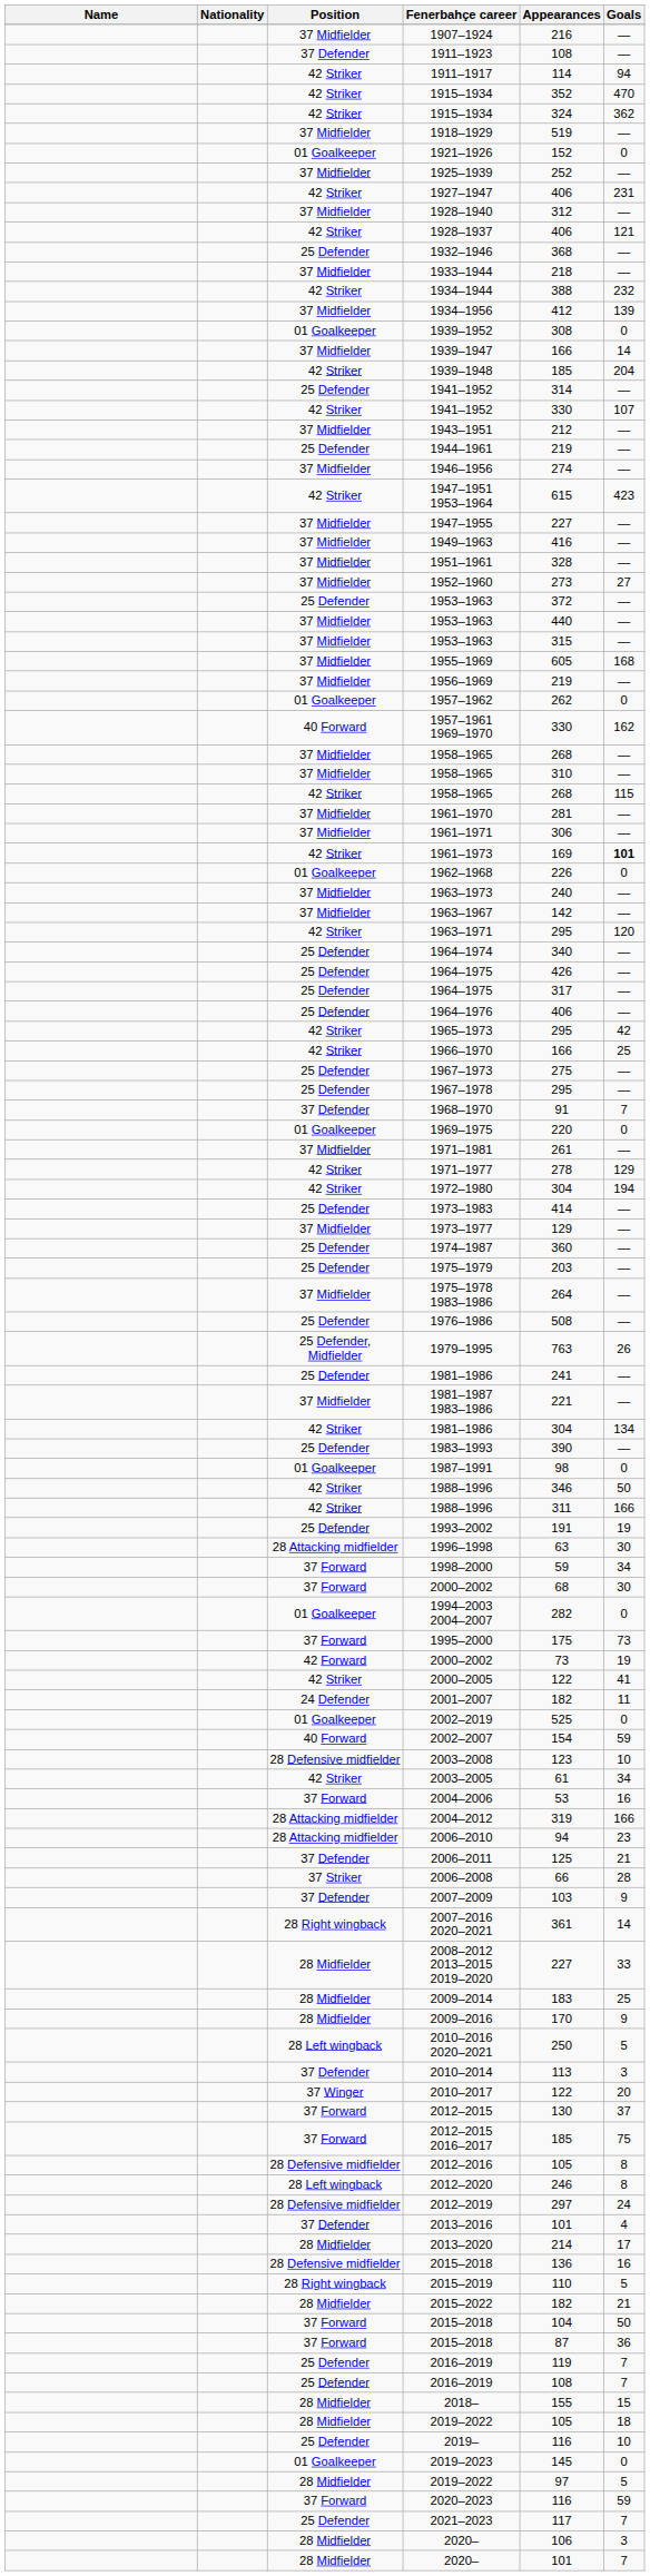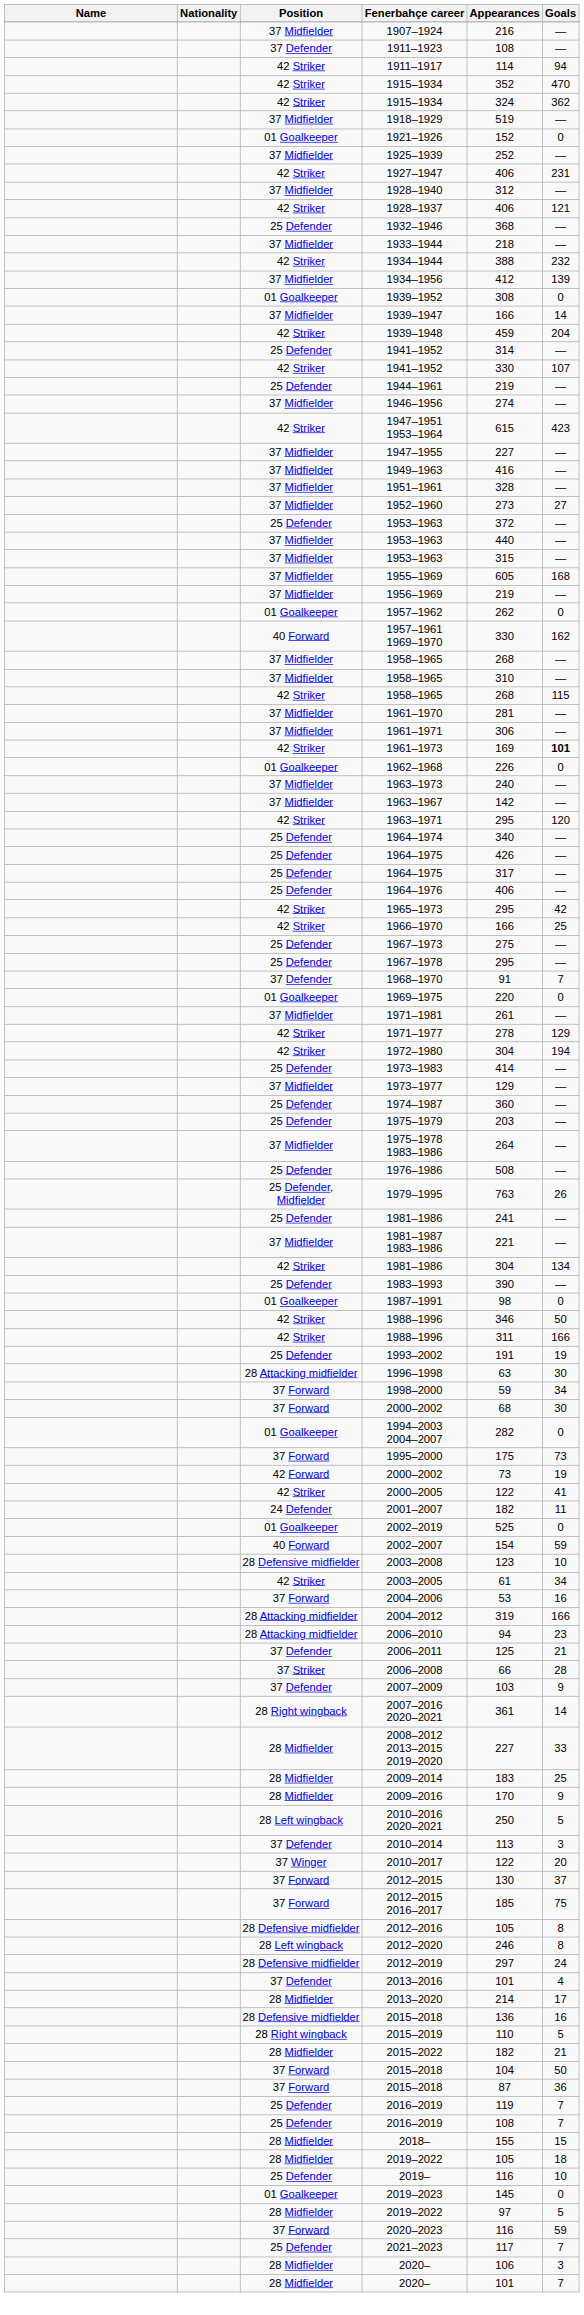 <table class="wikitable sortable" style="text-align: center;">
 <tr>
 <th style="width:15em">Name</th>
 <th>Nationality</th>
 <th>Position</th>
 <th>Fenerbahçe career</th>
 <th>Appearances</th>
 <th>Goals</th>
 </tr>
 <tr>
 </tr>
 <tr>
 <td align="left"></td>
 <td align="left"></td>
 <td><span>37 </span><a href='#'>Midfielder</a></td>
 <td>1907–1924</td>
 <td>216</td>
 <td>—</td>
 </tr>
 <tr>
 <td align="left"></td>
 <td align="left"></td>
 <td><span>37 </span><a href='#'>Defender</a></td>
 <td>1911–1923</td>
 <td>108</td>
 <td>—</td>
 </tr>
 <tr>
 <td align="left"></td>
 <td align="left"></td>
 <td><span>42 </span><a href='#'>Striker</a></td>
 <td>1911–1917</td>
 <td>114</td>
 <td>94</td>
 </tr>
 <tr>
 <td align="left"></td>
 <td align="left"></td>
 <td><span>42 </span><a href='#'>Striker</a></td>
 <td>1915–1934</td>
 <td>352</td>
 <td>470</td>
 </tr>
 <tr>
 <td align="left"></td>
 <td align="left"></td>
 <td><span>42 </span><a href='#'>Striker</a></td>
 <td>1915–1934</td>
 <td>324</td>
 <td>362</td>
 </tr>
 <tr>
 <td align="left"></td>
 <td align="left"></td>
 <td><span>37 </span><a href='#'>Midfielder</a></td>
 <td>1918–1929</td>
 <td>519</td>
 <td>—</td>
 </tr>
 <tr>
 <td align="left"></td>
 <td align="left"></td>
 <td><span>01 </span><a href='#'>Goalkeeper</a></td>
 <td>1921–1926</td>
 <td>152</td>
 <td>0</td>
 </tr>
 <tr>
 <td align="left"></td>
 <td align="left"></td>
 <td><span>37 </span><a href='#'>Midfielder</a></td>
 <td>1925–1939</td>
 <td>252</td>
 <td>—</td>
 </tr>
 <tr>
 <td align="left"></td>
 <td align="left"></td>
 <td><span>42 </span><a href='#'>Striker</a></td>
 <td>1927–1947</td>
 <td>406</td>
 <td>231</td>
 </tr>
 <tr>
 <td align="left"></td>
 <td align="left"></td>
 <td><span>37 </span><a href='#'>Midfielder</a></td>
 <td>1928–1940</td>
 <td>312</td>
 <td>—</td>
 </tr>
 <tr>
 <td align="left"></td>
 <td align="left"></td>
 <td><span>42 </span><a href='#'>Striker</a></td>
 <td>1928–1937</td>
 <td>406</td>
 <td>121</td>
 </tr>
 <tr>
 <td align="left"></td>
 <td align="left"></td>
 <td><span>25 </span><a href='#'>Defender</a></td>
 <td>1932–1946</td>
 <td>368</td>
 <td>—</td>
 </tr>
 <tr>
 <td align="left"></td>
 <td align="left"></td>
 <td><span>37 </span><a href='#'>Midfielder</a></td>
 <td>1933–1944</td>
 <td>218</td>
 <td>—</td>
 </tr>
 <tr>
 <td align="left"></td>
 <td align="left"></td>
 <td><span>42 </span><a href='#'>Striker</a></td>
 <td>1934–1944</td>
 <td>388</td>
 <td>232</td>
 </tr>
 <tr>
 <td align="left"></td>
 <td align="left"></td>
 <td><span>37 </span><a href='#'>Midfielder</a></td>
 <td>1934–1956</td>
 <td>412</td>
 <td>139</td>
 </tr>
 <tr>
 <td align="left"></td>
 <td align="left"></td>
 <td><span>01 </span><a href='#'>Goalkeeper</a></td>
 <td>1939–1952</td>
 <td>308</td>
 <td>0</td>
 </tr>
 <tr>
 <td align="left"></td>
 <td align="left"></td>
 <td><span>37 </span><a href='#'>Midfielder</a></td>
 <td>1939–1947</td>
 <td>166</td>
 <td>14</td>
 </tr>
 <tr>
 <td align="left"></td>
 <td align="left"></td>
 <td><span>42 </span><a href='#'>Striker</a></td>
 <td>1939–1948</td>
-<td>185</td>
+<td>459</td>
 <td>204</td>
 </tr>
 <tr>
 <td align="left"></td>
 <td align="left"></td>
 <td><span>25 </span><a href='#'>Defender</a></td>
 <td>1941–1952</td>
 <td>314</td>
 <td>—</td>
 </tr>
 <tr>
 <td align="left"></td>
 <td align="left"></td>
 <td><span>42 </span><a href='#'>Striker</a></td>
 <td>1941–1952</td>
 <td>330</td>
 <td>107</td>
-</tr>
-<tr>
-<td align="left"></td>
-<td align="left"></td>
-<td><span>37 </span><a href='#'>Midfielder</a></td>
-<td>1943–1951</td>
-<td>212</td>
-<td>—</td>
 </tr>
 <tr>
 <td align="left"></td>
 <td align="left"></td>
 <td><span>25 </span><a href='#'>Defender</a></td>
 <td>1944–1961</td>
 <td>219</td>
 <td>—</td>
 </tr>
 <tr>
 <td align="left"></td>
 <td align="left"></td>
 <td><span>37 </span><a href='#'>Midfielder</a></td>
 <td>1946–1956</td>
 <td>274</td>
 <td>—</td>
 </tr>
 <tr>
 <td align="left"></td>
 <td align="left"></td>
 <td><span>42 </span><a href='#'>Striker</a></td>
 <td>1947–1951<br>1953–1964</td>
 <td>615</td>
 <td>423</td>
 </tr>
 <tr>
 <td align="left"></td>
 <td align="left"></td>
 <td><span>37 </span><a href='#'>Midfielder</a></td>
 <td>1947–1955</td>
 <td>227</td>
 <td>—</td>
 </tr>
 <tr>
 <td align="left"></td>
 <td align="left"></td>
 <td><span>37 </span><a href='#'>Midfielder</a></td>
 <td>1949–1963</td>
 <td>416</td>
 <td>—</td>
 </tr>
 <tr>
 <td align="left"></td>
 <td align="left"></td>
 <td><span>37 </span><a href='#'>Midfielder</a></td>
 <td>1951–1961</td>
 <td>328</td>
 <td>—</td>
 </tr>
 <tr>
 <td align="left"></td>
 <td align="left"></td>
 <td><span>37 </span><a href='#'>Midfielder</a></td>
 <td>1952–1960</td>
 <td>273</td>
 <td>27</td>
 </tr>
 <tr>
 <td align="left"></td>
 <td align="left"></td>
 <td><span>25 </span><a href='#'>Defender</a></td>
 <td>1953–1963</td>
 <td>372</td>
 <td>—</td>
 </tr>
 <tr>
 <td align="left"></td>
 <td align="left"></td>
 <td><span>37 </span><a href='#'>Midfielder</a></td>
 <td>1953–1963</td>
 <td>440</td>
 <td>—</td>
 </tr>
 <tr>
 <td align="left"></td>
 <td align="left"></td>
 <td><span>37 </span><a href='#'>Midfielder</a></td>
 <td>1953–1963</td>
 <td>315</td>
 <td>—</td>
 </tr>
 <tr>
 <td align="left"></td>
 <td align="left"></td>
 <td><span>37 </span><a href='#'>Midfielder</a></td>
 <td>1955–1969</td>
 <td>605</td>
 <td>168</td>
 </tr>
 <tr>
 <td align="left"></td>
 <td align="left"></td>
 <td><span>37 </span><a href='#'>Midfielder</a></td>
 <td>1956–1969</td>
 <td>219</td>
 <td>—</td>
 </tr>
 <tr>
 <td align="left"></td>
 <td align="left"></td>
 <td><span>01 </span><a href='#'>Goalkeeper</a></td>
 <td>1957–1962</td>
 <td>262</td>
 <td>0</td>
 </tr>
 <tr>
 <td align="left"></td>
 <td align="left"></td>
 <td><span>40 </span><a href='#'>Forward</a></td>
 <td>1957–1961<br>1969–1970</td>
 <td>330</td>
 <td>162</td>
 </tr>
 <tr>
 <td align="left"></td>
 <td align="left"></td>
 <td><span>37 </span><a href='#'>Midfielder</a></td>
 <td>1958–1965</td>
 <td>268</td>
 <td>—</td>
 </tr>
 <tr>
 <td align="left"></td>
 <td align="left"></td>
 <td><span>37 </span><a href='#'>Midfielder</a></td>
 <td>1958–1965</td>
 <td>310</td>
 <td>—</td>
 </tr>
 <tr>
 <td align="left"></td>
 <td align="left"></td>
 <td><span>42 </span><a href='#'>Striker</a></td>
 <td>1958–1965</td>
 <td>268</td>
 <td>115</td>
 </tr>
 <tr>
 <td align="left"></td>
 <td align="left"></td>
 <td><span>37 </span><a href='#'>Midfielder</a></td>
 <td>1961–1970</td>
 <td>281</td>
 <td>—</td>
 </tr>
 <tr>
 <td align="left"></td>
 <td align="left"></td>
 <td><span>37 </span><a href='#'>Midfielder</a></td>
 <td>1961–1971</td>
 <td>306</td>
 <td>—</td>
 </tr>
 <tr>
 <td align="left"></td>
 <td align="left"></td>
 <td><span>42 </span><a href='#'>Striker</a></td>
 <td>1961–1973</td>
 <td>169</td>
 <td><strong>101</strong></td>
 </tr>
 <tr>
 <td align="left"></td>
 <td align="left"></td>
 <td><span>01 </span><a href='#'>Goalkeeper</a></td>
 <td>1962–1968</td>
 <td>226</td>
 <td>0</td>
 </tr>
 <tr>
 <td align="left"></td>
 <td align="left"></td>
 <td><span>37 </span><a href='#'>Midfielder</a></td>
 <td>1963–1973</td>
 <td>240</td>
 <td>—</td>
 </tr>
 <tr>
 <td align="left"></td>
 <td align="left"></td>
 <td><span>37 </span><a href='#'>Midfielder</a></td>
 <td>1963–1967</td>
 <td>142</td>
 <td>—</td>
 </tr>
 <tr>
 <td align="left"></td>
 <td align="left"></td>
 <td><span>42 </span><a href='#'>Striker</a></td>
 <td>1963–1971</td>
 <td>295</td>
 <td>120</td>
 </tr>
 <tr>
 <td align="left"></td>
 <td align="left"></td>
 <td><span>25 </span><a href='#'>Defender</a></td>
 <td>1964–1974</td>
 <td>340</td>
 <td>—</td>
 </tr>
 <tr>
 <td align="left"></td>
 <td align="left"></td>
 <td><span>25 </span><a href='#'>Defender</a></td>
 <td>1964–1975</td>
 <td>426</td>
 <td>—</td>
 </tr>
 <tr>
 <td align="left"></td>
 <td align="left"></td>
 <td><span>25 </span><a href='#'>Defender</a></td>
 <td>1964–1975</td>
 <td>317</td>
 <td>—</td>
 </tr>
 <tr>
 <td align="left"></td>
 <td align="left"></td>
 <td><span>25 </span><a href='#'>Defender</a></td>
 <td>1964–1976</td>
 <td>406</td>
 <td>—</td>
 </tr>
 <tr>
 <td align="left"></td>
 <td align="left"></td>
 <td><span>42 </span><a href='#'>Striker</a></td>
 <td>1965–1973</td>
 <td>295</td>
 <td>42</td>
 </tr>
 <tr>
 <td align="left"></td>
 <td align="left"></td>
 <td><span>42 </span><a href='#'>Striker</a></td>
 <td>1966–1970</td>
 <td>166</td>
 <td>25</td>
 </tr>
 <tr>
 <td align="left"></td>
 <td align="left"></td>
 <td><span>25 </span><a href='#'>Defender</a></td>
 <td>1967–1973</td>
 <td>275</td>
 <td>—</td>
 </tr>
 <tr>
 <td align="left"></td>
 <td align="left"></td>
 <td><span>25 </span><a href='#'>Defender</a></td>
 <td>1967–1978</td>
 <td>295</td>
 <td>—</td>
 </tr>
 <tr>
 <td align="left"></td>
 <td align="left"></td>
 <td><span>37 </span><a href='#'>Defender</a></td>
 <td>1968–1970</td>
 <td>91</td>
 <td>7</td>
 </tr>
 <tr>
 <td align="left"></td>
 <td align="left"></td>
 <td><span>01 </span><a href='#'>Goalkeeper</a></td>
 <td>1969–1975</td>
 <td>220</td>
 <td>0</td>
 </tr>
 <tr>
 <td align="left"></td>
 <td align="left"></td>
 <td><span>37 </span><a href='#'>Midfielder</a></td>
 <td>1971–1981</td>
 <td>261</td>
 <td>—</td>
 </tr>
 <tr>
 <td align="left"></td>
 <td align="left"></td>
 <td><span>42 </span><a href='#'>Striker</a></td>
 <td>1971–1977</td>
 <td>278</td>
 <td>129</td>
 </tr>
 <tr>
 <td align="left"></td>
 <td align="left"></td>
 <td><span>42 </span><a href='#'>Striker</a></td>
 <td>1972–1980</td>
 <td>304</td>
 <td>194</td>
 </tr>
 <tr>
 <td align="left"></td>
 <td align="left"></td>
 <td><span>25 </span><a href='#'>Defender</a></td>
 <td>1973–1983</td>
 <td>414</td>
 <td>—</td>
 </tr>
 <tr>
 <td align="left"></td>
 <td align="left"></td>
 <td><span>37 </span><a href='#'>Midfielder</a></td>
 <td>1973–1977</td>
 <td>129</td>
 <td>—</td>
 </tr>
 <tr>
 <td align="left"></td>
 <td align="left"></td>
 <td><span>25 </span><a href='#'>Defender</a></td>
 <td>1974–1987</td>
 <td>360</td>
 <td>—</td>
 </tr>
 <tr>
 <td align="left"></td>
 <td align="left"></td>
 <td><span>25 </span><a href='#'>Defender</a></td>
 <td>1975–1979</td>
 <td>203</td>
 <td>—</td>
 </tr>
 <tr>
 <td align="left"></td>
 <td align="left"></td>
 <td><span>37 </span><a href='#'>Midfielder</a></td>
 <td>1975–1978<br>1983–1986</td>
 <td>264</td>
 <td>—</td>
 </tr>
 <tr>
 <td align="left"></td>
 <td align="left"></td>
 <td><span>25 </span><a href='#'>Defender</a></td>
 <td>1976–1986</td>
 <td>508</td>
 <td>—</td>
 </tr>
 <tr>
 <td align="left"></td>
 <td align="left"></td>
 <td><span>25 </span><a href='#'>Defender</a>,<br><a href='#'>Midfielder</a></td>
 <td>1979–1995</td>
 <td>763</td>
 <td>26</td>
 </tr>
 <tr>
 <td align="left"></td>
 <td align="left"></td>
 <td><span>25 </span><a href='#'>Defender</a></td>
 <td>1981–1986</td>
 <td>241</td>
 <td>—</td>
 </tr>
 <tr>
 <td align="left"></td>
 <td align="left"></td>
 <td><span>37 </span><a href='#'>Midfielder</a></td>
 <td>1981–1987<br>1983–1986</td>
 <td>221</td>
 <td>—</td>
 </tr>
 <tr>
 <td align="left"></td>
 <td align="left"></td>
 <td><span>42 </span><a href='#'>Striker</a></td>
 <td>1981–1986</td>
 <td>304</td>
 <td>134</td>
 </tr>
 <tr>
 <td align="left"></td>
 <td align="left"></td>
 <td><span>25 </span><a href='#'>Defender</a></td>
 <td>1983–1993</td>
 <td>390</td>
 <td>—</td>
 </tr>
 <tr>
 <td align="left"></td>
 <td align="left"></td>
 <td><span>01 </span><a href='#'>Goalkeeper</a></td>
 <td>1987–1991</td>
 <td>98</td>
 <td>0</td>
 </tr>
 <tr>
 <td align="left"></td>
 <td align="left"></td>
 <td><span>42 </span><a href='#'>Striker</a></td>
 <td>1988–1996</td>
 <td>346</td>
 <td>50</td>
 </tr>
 <tr>
 <td align="left"></td>
 <td align="left"></td>
 <td><span>42 </span><a href='#'>Striker</a></td>
 <td>1988–1996</td>
 <td>311</td>
 <td>166</td>
 </tr>
 <tr>
 <td align="left"></td>
 <td align="left"></td>
 <td><span>25 </span><a href='#'>Defender</a></td>
 <td>1993–2002</td>
 <td>191</td>
 <td>19</td>
 </tr>
 <tr>
 <td align="left"></td>
 <td align="left"></td>
 <td><span>28 </span><a href='#'>Attacking midfielder</a></td>
 <td>1996–1998</td>
 <td>63</td>
 <td>30</td>
 </tr>
 <tr>
 <td align="left"></td>
 <td align="left"></td>
 <td><span>37 </span><a href='#'>Forward</a></td>
 <td>1998–2000</td>
 <td>59</td>
 <td>34</td>
 </tr>
 <tr>
 <td align="left"></td>
 <td align="left"></td>
 <td><span>37 </span><a href='#'>Forward</a></td>
 <td>2000–2002</td>
 <td>68</td>
 <td>30</td>
 </tr>
 <tr>
 <td align="left"></td>
 <td align="left"></td>
 <td><span>01 </span><a href='#'>Goalkeeper</a></td>
 <td>1994–2003<br>2004–2007</td>
 <td>282</td>
 <td>0</td>
 </tr>
 <tr>
 <td align="left"></td>
 <td align="left"></td>
 <td><span>37 </span><a href='#'>Forward</a></td>
 <td>1995–2000</td>
 <td>175</td>
 <td>73</td>
 </tr>
 <tr>
 <td align="left"></td>
 <td align="left"></td>
 <td><span>42 </span><a href='#'>Forward</a></td>
 <td>2000–2002</td>
 <td>73</td>
 <td>19</td>
 </tr>
 <tr>
 <td align="left"></td>
 <td align="left"></td>
 <td><span>42 </span><a href='#'>Striker</a></td>
 <td>2000–2005</td>
 <td>122</td>
 <td>41</td>
 </tr>
 <tr>
 <td align="left"></td>
 <td align="left"></td>
 <td><span>24 </span><a href='#'>Defender</a></td>
 <td>2001–2007</td>
 <td>182</td>
 <td>11</td>
 </tr>
 <tr>
 <td align="left"></td>
 <td align="left"></td>
 <td><span>01 </span><a href='#'>Goalkeeper</a></td>
 <td>2002–2019</td>
 <td>525</td>
 <td>0</td>
 </tr>
 <tr>
 <td align="left"></td>
 <td align="left"></td>
 <td><span>40 </span><a href='#'>Forward</a></td>
 <td>2002–2007</td>
 <td>154</td>
 <td>59</td>
 </tr>
 <tr>
 <td align="left"></td>
 <td align="left"></td>
 <td><span>28 </span><a href='#'>Defensive midfielder</a></td>
 <td>2003–2008</td>
 <td>123</td>
 <td>10</td>
 </tr>
 <tr>
 <td align="left"></td>
 <td align="left"></td>
 <td><span>42 </span><a href='#'>Striker</a></td>
 <td>2003–2005</td>
 <td>61</td>
 <td>34</td>
 </tr>
 <tr>
 <td align="left"></td>
 <td align="left"></td>
 <td><span>37 </span><a href='#'>Forward</a></td>
 <td>2004–2006</td>
 <td>53</td>
 <td>16</td>
 </tr>
 <tr>
 <td align="left"></td>
 <td align="left"></td>
 <td><span>28 </span><a href='#'>Attacking midfielder</a></td>
 <td>2004–2012</td>
 <td>319</td>
 <td>166</td>
 </tr>
 <tr>
 <td align="left"></td>
 <td align="left"></td>
 <td><span>28 </span><a href='#'>Attacking midfielder</a></td>
 <td>2006–2010</td>
 <td>94</td>
 <td>23</td>
 </tr>
 <tr>
 <td align="left"></td>
 <td align="left"></td>
 <td><span>37 </span><a href='#'>Defender</a></td>
 <td>2006–2011</td>
 <td>125</td>
 <td>21</td>
 </tr>
 <tr>
 <td align="left"></td>
 <td align="left"></td>
 <td><span>37 </span><a href='#'>Striker</a></td>
 <td>2006–2008</td>
 <td>66</td>
 <td>28</td>
 </tr>
 <tr>
 <td align="left"></td>
 <td align="left"></td>
 <td><span>37 </span><a href='#'>Defender</a></td>
 <td>2007–2009</td>
 <td>103</td>
 <td>9</td>
 </tr>
 <tr>
 <td align="left"></td>
 <td align="left"></td>
 <td><span>28 </span><a href='#'>Right wingback</a></td>
 <td>2007–2016<br>2020–2021</td>
 <td>361</td>
 <td>14</td>
 </tr>
 <tr>
 <td align="left"></td>
 <td align="left"></td>
 <td><span>28 </span><a href='#'>Midfielder</a></td>
 <td>2008–2012<br>2013–2015<br>2019–2020</td>
 <td>227</td>
 <td>33</td>
 </tr>
 <tr>
 <td align="left"></td>
 <td align="left"></td>
 <td><span>28 </span><a href='#'>Midfielder</a></td>
 <td>2009–2014</td>
 <td>183</td>
 <td>25</td>
 </tr>
 <tr>
 <td align="left"></td>
 <td align="left"></td>
 <td><span>28 </span><a href='#'>Midfielder</a></td>
 <td>2009–2016</td>
 <td>170</td>
 <td>9</td>
 </tr>
 <tr>
 <td align="left"></td>
 <td align="left"></td>
 <td><span>28 </span><a href='#'>Left wingback</a></td>
 <td>2010–2016<br>2020–2021</td>
 <td>250</td>
 <td>5</td>
 </tr>
 <tr>
 <td align="left"></td>
 <td align="left"></td>
 <td><span>37 </span><a href='#'>Defender</a></td>
 <td>2010–2014</td>
 <td>113</td>
 <td>3</td>
 </tr>
 <tr>
 <td align="left"></td>
 <td align="left"></td>
 <td><span>37 </span><a href='#'>Winger</a></td>
 <td>2010–2017</td>
 <td>122</td>
 <td>20</td>
 </tr>
 <tr>
 <td align="left"></td>
 <td align="left"></td>
 <td><span>37 </span><a href='#'>Forward</a></td>
 <td>2012–2015</td>
 <td>130</td>
 <td>37</td>
 </tr>
 <tr>
 <td align="left"></td>
 <td align="left"></td>
 <td><span>37 </span><a href='#'>Forward</a></td>
 <td>2012–2015<br>2016–2017</td>
 <td>185</td>
 <td>75</td>
 </tr>
 <tr>
 <td align="left"></td>
 <td align="left"></td>
 <td><span>28 </span><a href='#'>Defensive midfielder</a></td>
 <td>2012–2016</td>
 <td>105</td>
 <td>8</td>
 </tr>
 <tr>
 <td align="left"></td>
 <td align="left"></td>
 <td><span>28 </span><a href='#'>Left wingback</a></td>
 <td>2012–2020</td>
 <td>246</td>
 <td>8</td>
 </tr>
 <tr>
 <td align="left"></td>
 <td align="left"></td>
 <td><span>28 </span><a href='#'>Defensive midfielder</a></td>
 <td>2012–2019</td>
 <td>297</td>
 <td>24</td>
 </tr>
 <tr>
 <td align="left"></td>
 <td align="left"></td>
 <td><span>37 </span><a href='#'>Defender</a></td>
 <td>2013–2016</td>
 <td>101</td>
 <td>4</td>
 </tr>
 <tr>
 <td align="left"></td>
 <td align="left"></td>
 <td><span>28 </span><a href='#'>Midfielder</a></td>
 <td>2013–2020</td>
 <td>214</td>
 <td>17</td>
 </tr>
 <tr>
 <td align="left"></td>
 <td align="left"></td>
 <td><span>28 </span><a href='#'>Defensive midfielder</a></td>
 <td>2015–2018</td>
 <td>136</td>
 <td>16</td>
 </tr>
 <tr>
 <td align="left"></td>
 <td align="left"></td>
 <td><span>28 </span><a href='#'>Right wingback</a></td>
 <td>2015–2019</td>
 <td>110</td>
 <td>5</td>
 </tr>
 <tr>
 <td align="left"></td>
 <td align="left"></td>
 <td><span>28 </span><a href='#'>Midfielder</a></td>
 <td>2015–2022</td>
 <td>182</td>
 <td>21</td>
 </tr>
 <tr>
 <td align="left"></td>
 <td align="left"></td>
 <td><span>37 </span><a href='#'>Forward</a></td>
 <td>2015–2018</td>
 <td>104</td>
 <td>50</td>
 </tr>
 <tr>
 <td align="left"></td>
 <td align="left"></td>
 <td><span>37 </span><a href='#'>Forward</a></td>
 <td>2015–2018</td>
 <td>87</td>
 <td>36</td>
 </tr>
 <tr>
 <td align="left"></td>
 <td align="left"></td>
 <td><span>25 </span><a href='#'>Defender</a></td>
 <td>2016–2019</td>
 <td>119</td>
 <td>7</td>
 </tr>
 <tr>
 <td align="left"></td>
 <td align="left"></td>
 <td><span>25 </span><a href='#'>Defender</a></td>
 <td>2016–2019</td>
 <td>108</td>
 <td>7</td>
 </tr>
 <tr>
 <td align="left"><strong></strong></td>
 <td align="left"></td>
 <td><span>28 </span><a href='#'>Midfielder</a></td>
 <td>2018–</td>
 <td>155</td>
 <td>15</td>
 </tr>
 <tr>
 <td align="left"><strong></strong></td>
 <td align="left"></td>
 <td><span>28 </span><a href='#'>Midfielder</a></td>
 <td>2019–2022</td>
 <td>105</td>
 <td>18</td>
 </tr>
 <tr>
 <td align="left"><strong></strong></td>
 <td align="left"></td>
 <td><span>25 </span><a href='#'>Defender</a></td>
 <td>2019–</td>
 <td>116</td>
 <td>10</td>
 </tr>
 <tr>
 <td align="left"></td>
 <td align="left"></td>
 <td><span>01 </span><a href='#'>Goalkeeper</a></td>
 <td>2019–2023</td>
 <td>145</td>
 <td>0</td>
 </tr>
 <tr>
 <td align="left"></td>
 <td align="left"></td>
 <td><span>28 </span><a href='#'>Midfielder</a></td>
 <td>2019–2022</td>
 <td>97</td>
 <td>5</td>
 </tr>
 <tr>
 <td align="left"></td>
 <td align="left"></td>
 <td><span>37 </span><a href='#'>Forward</a></td>
 <td>2020–2023</td>
 <td>116</td>
 <td>59</td>
 </tr>
 <tr>
 <td align="left"></td>
 <td align="left"></td>
 <td><span>25 </span><a href='#'>Defender</a></td>
 <td>2021–2023</td>
 <td>117</td>
 <td>7</td>
 </tr>
 <tr>
 <td align="left"><strong></strong></td>
 <td align="left"></td>
 <td><span>28 </span><a href='#'>Midfielder</a></td>
 <td>2020–</td>
 <td>106</td>
 <td>3</td>
 </tr>
 <tr>
 <td align="left"><strong></strong></td>
 <td align="left"></td>
 <td><span>28 </span><a href='#'>Midfielder</a></td>
 <td>2020–</td>
 <td>101</td>
 <td>7</td>
 </tr>
 </table>
